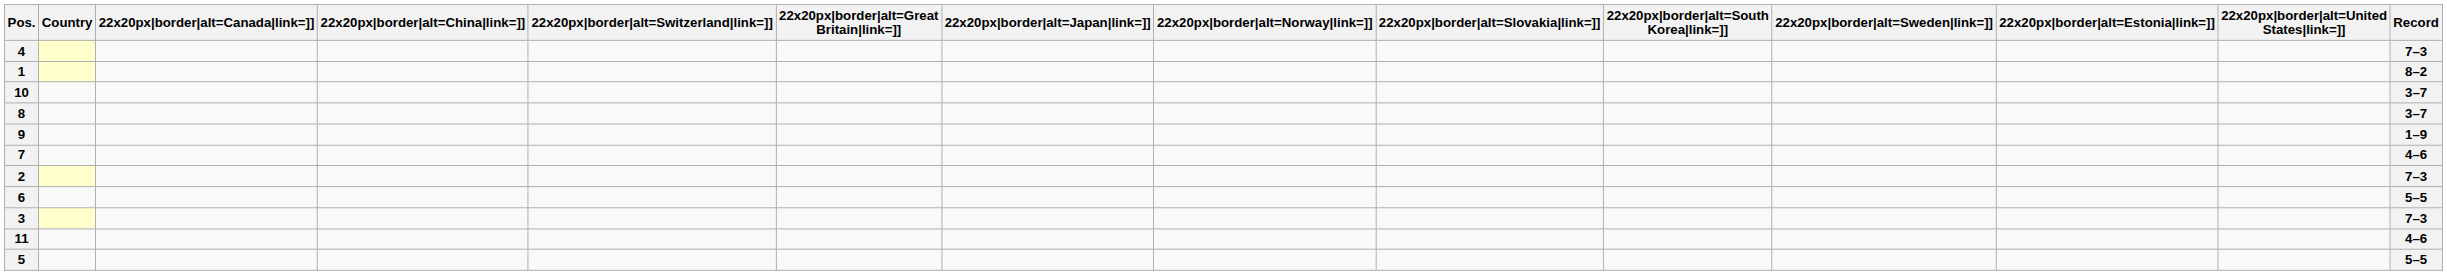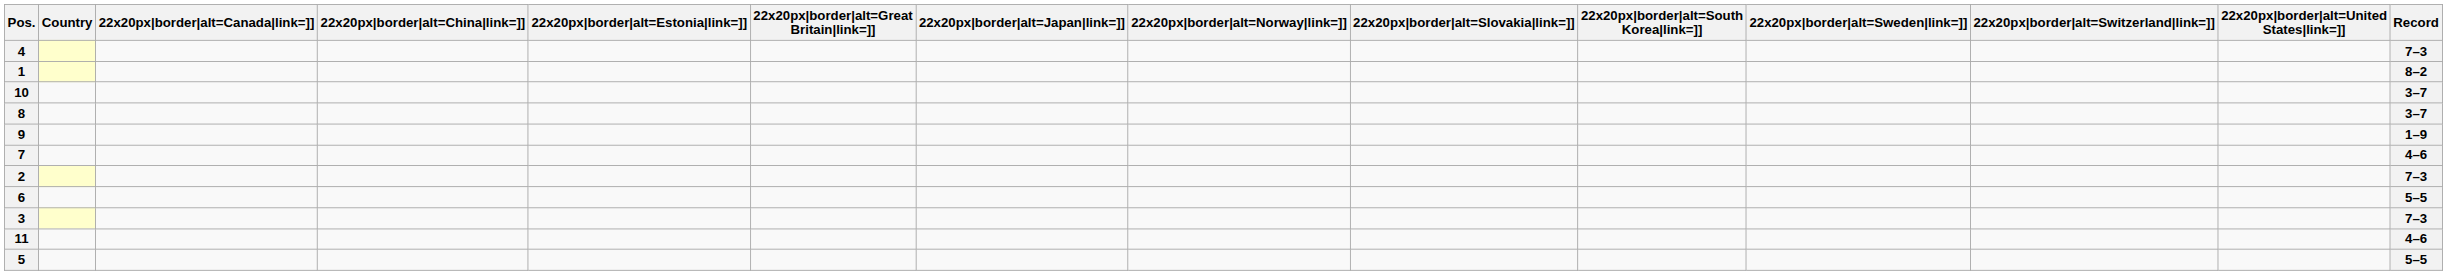 <table class="wikitable sortable nowrap" style="text-align:center; font-size:0.9em;">
 <tr>
 <th>Pos.</th>
 <th>Country</th>
 <th [[Image:>22x20px|border|alt=Canada|link=]]</th>
 <th [[Image:>22x20px|border|alt=China|link=]]</th>
-<th [[Image:>22x20px|border|alt=Switzerland|link=]]</th>
+<th [[Image:>22x20px|border|alt=Estonia|link=]]</th>
 <th [[Image:>22x20px|border|alt=Great Britain|link=]]</th>
 <th [[Image:>22x20px|border|alt=Japan|link=]]</th>
 <th [[Image:>22x20px|border|alt=Norway|link=]]</th>
 <th [[Image:>22x20px|border|alt=Slovakia|link=]]</th>
 <th [[Image:>22x20px|border|alt=South Korea|link=]]</th>
 <th [[Image:>22x20px|border|alt=Sweden|link=]]</th>
-<th [[Image:>22x20px|border|alt=Estonia|link=]]</th>
+<th [[Image:>22x20px|border|alt=Switzerland|link=]]</th>
 <th [[Image:>22x20px|border|alt=United States|link=]]</th>
 <th>Record</th>
 </tr>
 <tr>
 <th>4</th>
 <td style="text-align:left; background:#ffffcc;"></td>
 <td> </td>
 <td> </td>
 <td> </td>
 <td></td>
 <td> </td>
 <td> </td>
 <td> </td>
 <td> </td>
 <td> </td>
 <td> </td>
 <td> </td>
 <th>7–3</th>
 </tr>
 <tr>
 <th>1</th>
 <td style="text-align:left; background:#ffffcc;"></td>
 <td> </td>
 <td> </td>
 <td> </td>
 <td> </td>
 <td> </td>
 <td> </td>
 <td> </td>
 <td> </td>
 <td> </td>
 <td> </td>
 <td> </td>
 <th>8–2</th>
 </tr>
 <tr>
 <th>10</th>
 <td style="text-align:left;"></td>
 <td> </td>
 <td> </td>
 <td> </td>
 <td> </td>
 <td> </td>
 <td> </td>
 <td> </td>
 <td> </td>
 <td> </td>
 <td> </td>
 <td> </td>
 <th>3–7</th>
 </tr>
 <tr>
 <th>8</th>
 <td style="text-align:left;"></td>
 <td> </td>
 <td> </td>
 <td> </td>
 <td> </td>
 <td> </td>
 <td> </td>
 <td> </td>
 <td> </td>
 <td> </td>
 <td> </td>
 <td> </td>
 <th>3–7</th>
 </tr>
 <tr>
 <th>9</th>
 <td style="text-align:left;"></td>
 <td> </td>
 <td> </td>
 <td> </td>
 <td> </td>
 <td> </td>
 <td> </td>
 <td> </td>
 <td> </td>
 <td> </td>
 <td> </td>
 <td> </td>
 <th>1–9</th>
 </tr>
 <tr>
 <th>7</th>
 <td style="text-align:left;"></td>
 <td> </td>
 <td> </td>
 <td> </td>
 <td> </td>
 <td> </td>
 <td> </td>
 <td> </td>
 <td> </td>
 <td> </td>
 <td> </td>
 <td> </td>
 <th>4–6</th>
 </tr>
 <tr>
 <th>2</th>
 <td style="text-align:left; background:#ffffcc;"></td>
 <td> </td>
 <td> </td>
 <td> </td>
 <td> </td>
 <td> </td>
 <td> </td>
 <td> </td>
 <td> </td>
 <td> </td>
 <td> </td>
 <td> </td>
 <th>7–3</th>
 </tr>
 <tr>
 <th>6</th>
 <td style="text-align:left;"></td>
 <td> </td>
 <td> </td>
 <td> </td>
 <td> </td>
 <td> </td>
 <td> </td>
 <td> </td>
 <td> </td>
 <td> </td>
 <td> </td>
 <td> </td>
 <th>5–5</th>
 </tr>
 <tr>
 <th>3</th>
 <td style="text-align:left; background:#ffffcc;"></td>
 <td> </td>
 <td> </td>
 <td> </td>
 <td> </td>
 <td> </td>
 <td> </td>
 <td> </td>
 <td> </td>
 <td> </td>
 <td> </td>
 <td> </td>
 <th>7–3</th>
 </tr>
 <tr>
 <th>11</th>
 <td style="text-align:left;"></td>
 <td> </td>
 <td> </td>
 <td> </td>
 <td> </td>
 <td> </td>
 <td> </td>
 <td> </td>
 <td> </td>
 <td> </td>
 <td> </td>
 <td> </td>
 <th>4–6</th>
 </tr>
 <tr>
 <th>5</th>
 <td style="text-align:left;"></td>
 <td> </td>
 <td> </td>
 <td> </td>
 <td> </td>
 <td> </td>
 <td> </td>
 <td> </td>
 <td> </td>
 <td> </td>
 <td> </td>
 <td> </td>
 <th>5–5</th>
 </tr>
 </table>
